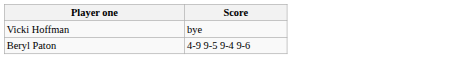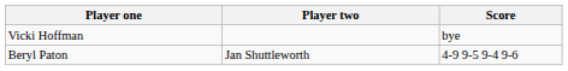 <table class="wikitable">
 <tr>
 <th width=270>Player one</th>
+<th width=270>Player two</th>
 <th width=150>Score</th>
 </tr>
 <tr>
 <td> Vicki Hoffman</td>
+<td></td>
 <td>bye</td>
 </tr>
 <tr>
 <td> Beryl Paton</td>
+<td> Jan Shuttleworth</td>
 <td>4-9 9-5 9-4 9-6</td>
 </tr>
 </table>
